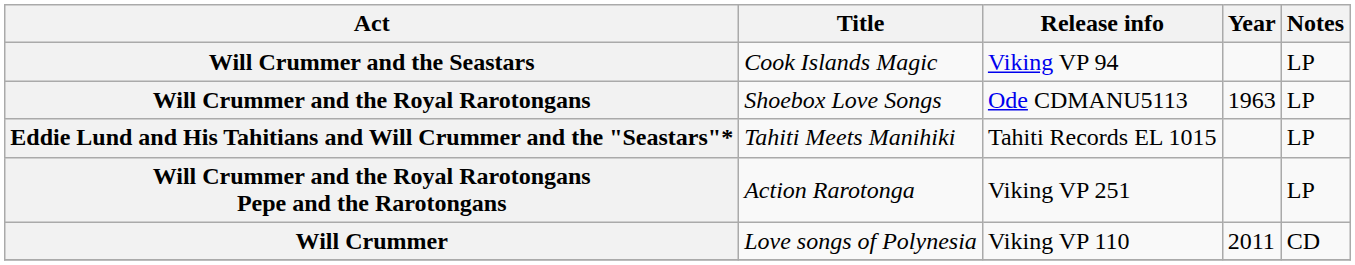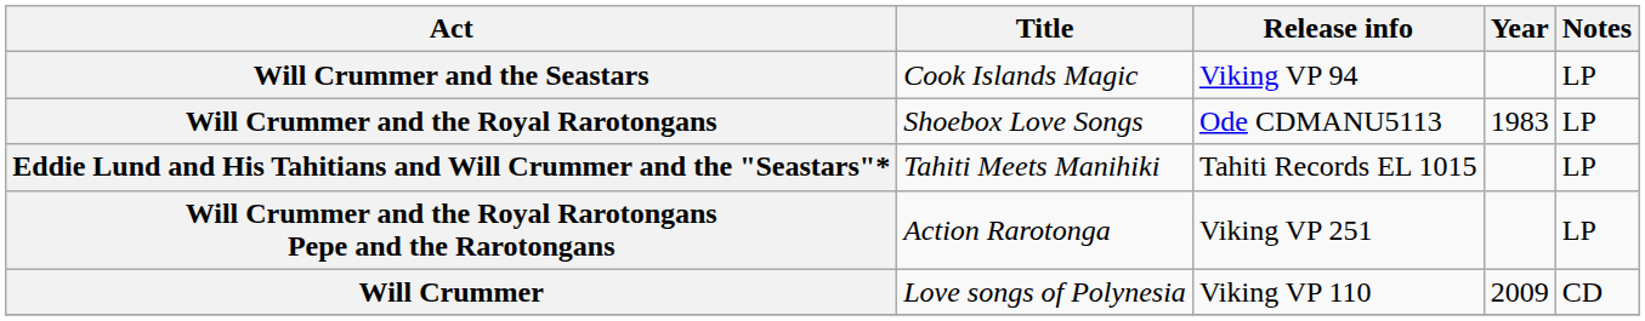 <table class="wikitable plainrowheaders sortable">
 <tr>
 <th scope="col">Act</th>
 <th scope="col">Title</th>
 <th scope="col">Release info</th>
 <th scope="col">Year</th>
 <th scope="col" class="unsortable">Notes</th>
 </tr>
 <tr>
 <th scope="row">Will Crummer and the Seastars</th>
 <td><em>Cook Islands Magic</em></td>
 <td><a href='#'>Viking</a> VP 94</td>
 <td></td>
 <td>LP</td>
 </tr>
 <tr>
 <th scope="row">Will Crummer and the Royal Rarotongans</th>
 <td><em>Shoebox Love Songs</em></td>
 <td><a href='#'>Ode</a> CDMANU5113</td>
-<td>1963</td>
+<td>1983</td>
 <td>LP</td>
 </tr>
 <tr>
 <th scope="row">Eddie Lund and His Tahitians and Will Crummer and the "Seastars"*</th>
 <td><em>Tahiti Meets Manihiki</em></td>
 <td>Tahiti Records  EL 1015</td>
 <td></td>
 <td>LP</td>
 </tr>
 <tr>
 <th scope="row">Will Crummer and the Royal Rarotongans<br>Pepe and the Rarotongans</th>
 <td><em>Action Rarotonga</em></td>
 <td>Viking VP 251</td>
 <td></td>
 <td>LP</td>
 </tr>
 <tr>
 <th scope="row">Will Crummer</th>
 <td><em>Love songs of Polynesia</em></td>
 <td>Viking VP 110</td>
-<td>2011</td>
+<td>2009</td>
 <td>CD</td>
 </tr>
 <tr>
 </tr>
 </table>
